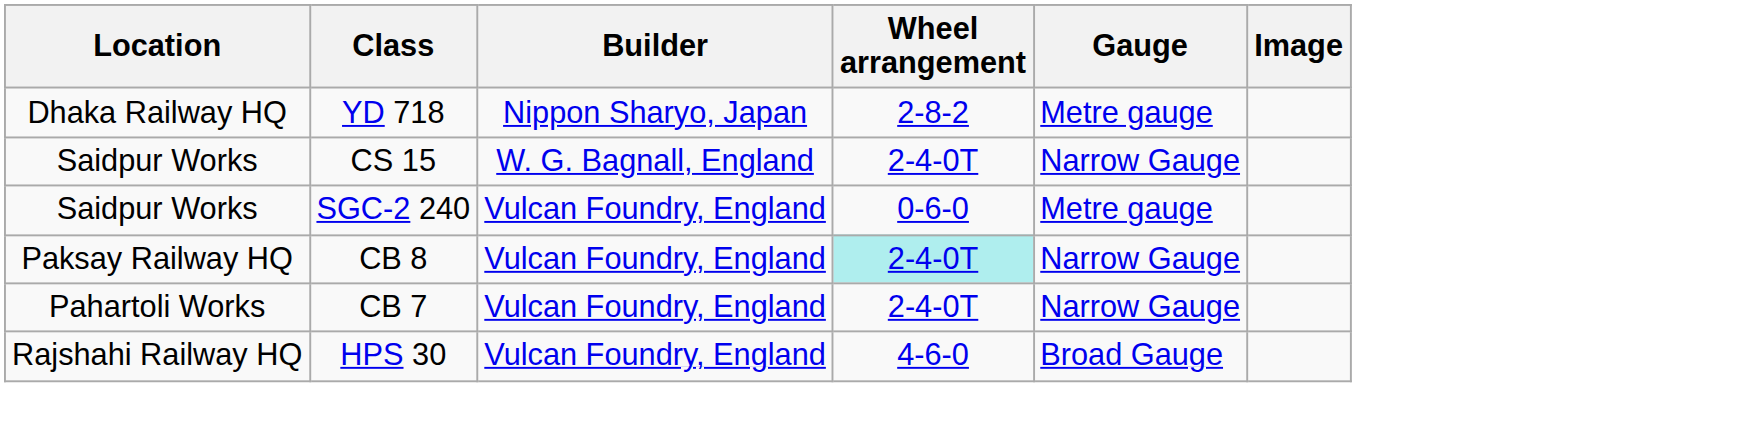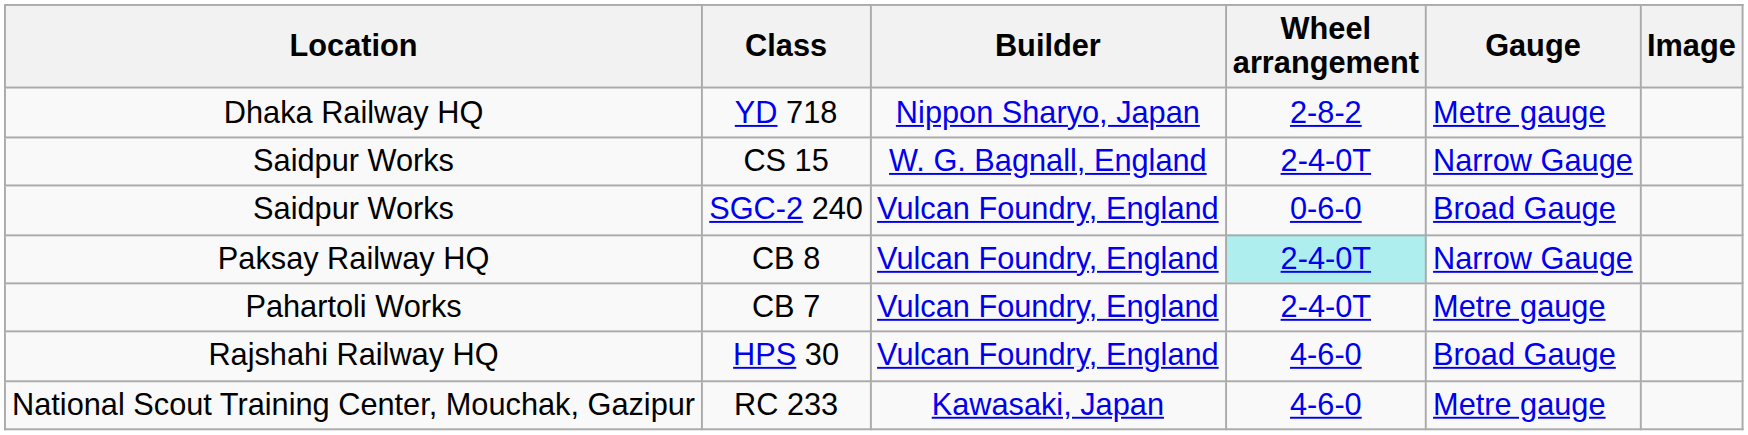 <table class="wikitable sortable">
 <tr>
 <th>Location</th>
 <th>Class</th>
 <th>Builder</th>
 <th>Wheel<br>arrangement</th>
 <th>Gauge</th>
 <th>Image</th>
 </tr>
 <tr>
 <td style="text-align: center;">Dhaka Railway HQ</td>
 <td style="text-align: center;"><a href='#'>YD</a> 718</td>
 <td style="text-align: center;"><a href='#'>Nippon Sharyo, Japan</a></td>
 <td style="text-align: center;"><a href='#'>2-8-2</a></td>
 <td><a href='#'>Metre gauge</a> </td>
 <td></td>
 </tr>
 <tr>
 <td style="text-align: center;">Saidpur Works</td>
 <td style="text-align: center;">CS 15</td>
 <td style="text-align: center;"><a href='#'>W. G. Bagnall, England</a></td>
 <td style="text-align: center;"><a href='#'>2-4-0T</a></td>
 <td><a href='#'>Narrow Gauge</a> </td>
 <td></td>
 </tr>
 <tr>
 <td style="text-align: center;">Saidpur Works</td>
 <td style="text-align: center;"><a href='#'>SGC-2</a> 240</td>
 <td style="text-align: center;"><a href='#'>Vulcan Foundry, England</a></td>
 <td style="text-align: center;"><a href='#'>0-6-0</a></td>
-<td><a href='#'>Metre gauge</a> </td>
+<td><a href='#'>Broad Gauge</a> </td>
 <td></td>
 </tr>
 <tr>
 <td style="text-align: center;">Paksay Railway HQ</td>
 <td style="text-align: center;">CB 8</td>
 <td style="text-align: center;"><a href='#'>Vulcan Foundry, England</a></td>
 <td style="background: paleturquoise; text-align: center;"><a href='#'>2-4-0T</a></td>
 <td><a href='#'>Narrow Gauge</a> </td>
 <td></td>
 </tr>
 <tr>
 <td style="text-align: center;">Pahartoli Works</td>
 <td style="text-align: center;">CB 7</td>
 <td style="text-align: center;"><a href='#'>Vulcan Foundry, England</a></td>
 <td style="text-align: center;"><a href='#'>2-4-0T</a></td>
-<td><a href='#'>Narrow Gauge</a> </td>
+<td><a href='#'>Metre gauge</a> </td>
 <td></td>
 </tr>
 <tr>
 <td style="text-align: center;">Rajshahi Railway HQ</td>
 <td style="text-align: center;"><a href='#'>HPS</a> 30</td>
 <td style="text-align: center;"><a href='#'>Vulcan Foundry, England</a></td>
 <td style="text-align: center;"><a href='#'>4-6-0</a></td>
 <td><a href='#'>Broad Gauge</a> </td>
 <td></td>
 </tr>
+<tr>
+<td style="text-align: center;">National Scout Training Center, Mouchak, Gazipur</td>
+<td style="text-align: center;">RC 233</td>
+<td style="text-align: center;"><a href='#'>Kawasaki, Japan</a></td>
+<td style="text-align: center;"><a href='#'>4-6-0</a></td>
+<td><a href='#'>Metre gauge</a> </td>
+<td></td>
+</tr>
 </table>
